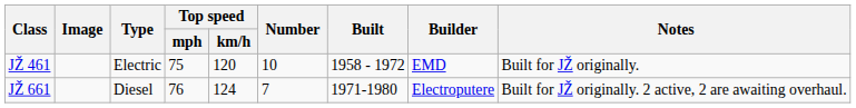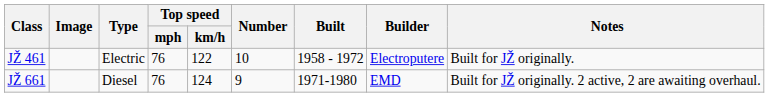 <table class="wikitable">
 <tr style="background:#f9f9f9;">
 <th rowspan="2"> Class </th>
 <th rowspan="2"> Image </th>
 <th rowspan="2"> Type </th>
 <th colspan="2"> Top speed </th>
 <th rowspan="2"> Number </th>
 <th rowspan="2"> Built </th>
 <th rowspan="2"> Builder </th>
 <th rowspan="2"> Notes</th>
 </tr>
 <tr style="background:#f9f9f9;">
 <th> mph </th>
 <th> km/h </th>
 </tr>
 <tr>
 <td><a href='#'>JŽ 461</a></td>
 <td></td>
 <td>Electric</td>
-<td>75</td>
-<td>120</td>
+<td>76</td>
+<td>122</td>
 <td>10</td>
 <td>1958 - 1972</td>
-<td><a href='#'>EMD</a></td>
+<td><a href='#'>Electroputere</a></td>
 <td>Built for <a href='#'>JŽ</a> originally.</td>
 </tr>
 <tr>
 <td><a href='#'>JŽ 661</a></td>
 <td></td>
 <td>Diesel</td>
 <td>76</td>
 <td>124</td>
-<td>7</td>
+<td>9</td>
 <td>1971-1980</td>
-<td><a href='#'>Electroputere</a></td>
+<td><a href='#'>EMD</a></td>
 <td>Built for <a href='#'>JŽ</a> originally. 2 active, 2 are awaiting overhaul.</td>
 </tr>
 </table>
